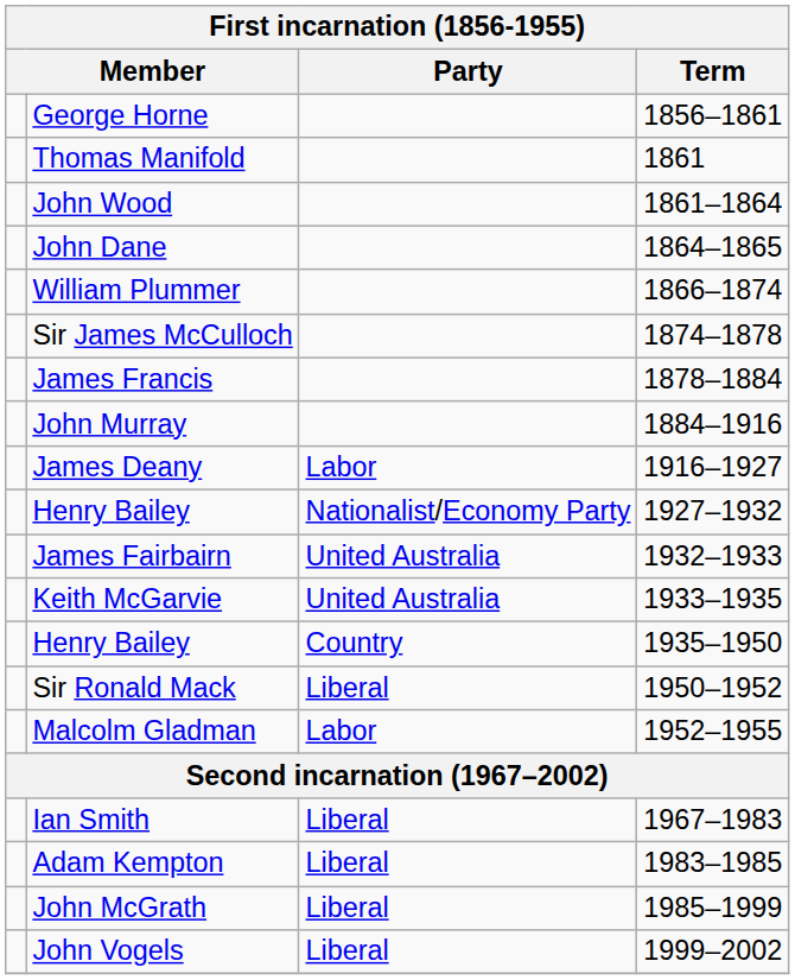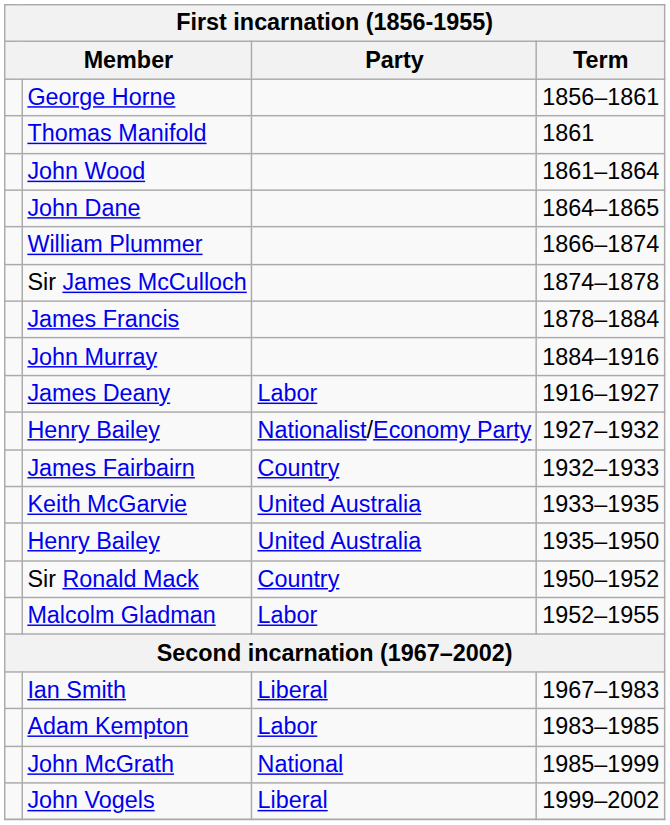 <table class="wikitable">
 <tr>
 <th colspan="4">First incarnation (1856-1955)</th>
 </tr>
 <tr>
 <th colspan="2">Member</th>
 <th>Party</th>
 <th>Term</th>
 </tr>
 <tr>
 <td> </td>
 <td><a href='#'>George Horne</a></td>
 <td> </td>
 <td>1856–1861</td>
 </tr>
 <tr>
 <td> </td>
 <td><a href='#'>Thomas Manifold</a></td>
 <td> </td>
 <td>1861</td>
 </tr>
 <tr>
 <td> </td>
 <td><a href='#'>John Wood</a></td>
 <td> </td>
 <td>1861–1864</td>
 </tr>
 <tr>
 <td> </td>
 <td><a href='#'>John Dane</a></td>
 <td> </td>
 <td>1864–1865</td>
 </tr>
 <tr>
 <td> </td>
 <td><a href='#'>William Plummer</a></td>
 <td> </td>
 <td>1866–1874</td>
 </tr>
 <tr>
 <td> </td>
 <td>Sir <a href='#'>James McCulloch</a></td>
 <td> </td>
 <td>1874–1878</td>
 </tr>
 <tr>
 <td> </td>
 <td><a href='#'>James Francis</a></td>
 <td> </td>
 <td>1878–1884</td>
 </tr>
 <tr>
 <td> </td>
 <td><a href='#'>John Murray</a></td>
 <td> </td>
 <td>1884–1916</td>
 </tr>
 <tr>
 <td> </td>
 <td><a href='#'>James Deany</a></td>
 <td><a href='#'>Labor</a></td>
 <td>1916–1927</td>
 </tr>
 <tr>
 <td> </td>
 <td><a href='#'>Henry Bailey</a></td>
 <td><a href='#'>Nationalist</a>/<a href='#'>Economy Party</a></td>
 <td>1927–1932</td>
 </tr>
 <tr>
 <td> </td>
 <td><a href='#'>James Fairbairn</a></td>
-<td><a href='#'>United Australia</a></td>
+<td><a href='#'>Country</a></td>
 <td>1932–1933</td>
 </tr>
 <tr>
 <td> </td>
 <td><a href='#'>Keith McGarvie</a></td>
 <td><a href='#'>United Australia</a></td>
 <td>1933–1935</td>
 </tr>
 <tr>
 <td> </td>
 <td><a href='#'>Henry Bailey</a></td>
-<td><a href='#'>Country</a></td>
+<td><a href='#'>United Australia</a></td>
 <td>1935–1950</td>
 </tr>
 <tr>
 <td> </td>
 <td>Sir <a href='#'>Ronald Mack</a></td>
-<td><a href='#'>Liberal</a></td>
+<td><a href='#'>Country</a></td>
 <td>1950–1952</td>
 </tr>
 <tr>
 <td> </td>
 <td><a href='#'>Malcolm Gladman</a></td>
 <td><a href='#'>Labor</a></td>
 <td>1952–1955</td>
 </tr>
 <tr>
 <th colspan="4">Second incarnation (1967–2002)</th>
 </tr>
 <tr>
 <td> </td>
 <td><a href='#'>Ian Smith</a></td>
 <td><a href='#'>Liberal</a></td>
 <td>1967–1983</td>
 </tr>
 <tr>
 <td> </td>
 <td><a href='#'>Adam Kempton</a></td>
-<td><a href='#'>Liberal</a></td>
+<td><a href='#'>Labor</a></td>
 <td>1983–1985</td>
 </tr>
 <tr>
 <td> </td>
 <td><a href='#'>John McGrath</a></td>
-<td><a href='#'>Liberal</a></td>
+<td><a href='#'>National</a></td>
 <td>1985–1999</td>
 </tr>
 <tr>
 <td> </td>
 <td><a href='#'>John Vogels</a></td>
 <td><a href='#'>Liberal</a></td>
 <td>1999–2002</td>
 </tr>
 <tr>
 </tr>
 </table>
